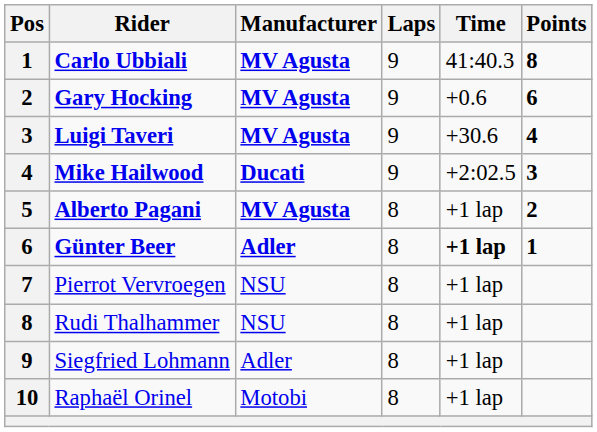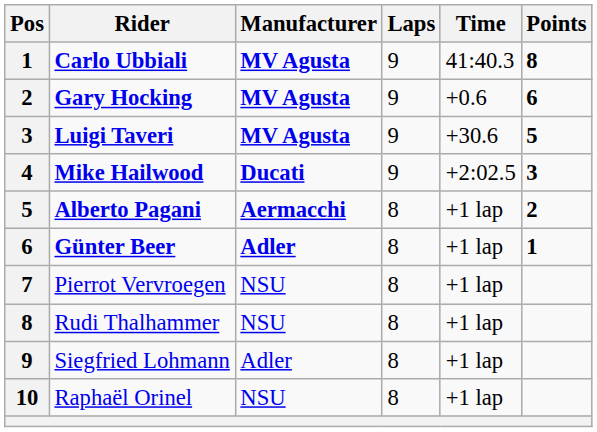 <table class="wikitable" style="font-size: 95%;">
 <tr>
 <th>Pos</th>
 <th>Rider</th>
 <th>Manufacturer</th>
 <th>Laps</th>
 <th>Time</th>
 <th>Points</th>
 </tr>
 <tr>
 <th>1</th>
 <td> <strong><a href='#'>Carlo Ubbiali</a></strong></td>
 <td><strong><a href='#'>MV Agusta</a></strong></td>
 <td>9</td>
 <td>41:40.3</td>
 <td><strong>8</strong></td>
 </tr>
 <tr>
 <th>2</th>
 <td> <strong><a href='#'>Gary Hocking</a></strong></td>
 <td><strong><a href='#'>MV Agusta</a></strong></td>
 <td>9</td>
 <td>+0.6</td>
 <td><strong>6</strong></td>
 </tr>
 <tr>
 <th>3</th>
 <td> <strong><a href='#'>Luigi Taveri</a></strong></td>
 <td><strong><a href='#'>MV Agusta</a></strong></td>
 <td>9</td>
 <td>+30.6</td>
-<td><strong>4</strong></td>
+<td><strong>5</strong></td>
 </tr>
 <tr>
 <th>4</th>
 <td> <strong><a href='#'>Mike Hailwood</a></strong></td>
 <td><strong><a href='#'>Ducati</a></strong></td>
 <td>9</td>
 <td>+2:02.5</td>
 <td><strong>3</strong></td>
 </tr>
 <tr>
 <th>5</th>
 <td> <strong><a href='#'>Alberto Pagani</a></strong></td>
-<td><strong><a href='#'>MV Agusta</a></strong></td>
+<td><strong><a href='#'>Aermacchi</a></strong></td>
 <td>8</td>
 <td>+1 lap</td>
 <td><strong>2</strong></td>
 </tr>
 <tr>
 <th>6</th>
 <td> <strong><a href='#'>Günter Beer</a></strong></td>
 <td><strong><a href='#'>Adler</a></strong></td>
 <td>8</td>
-<td><strong>+1 lap</strong></td>
+<td>+1 lap</td>
 <td><strong>1</strong></td>
 </tr>
 <tr>
 <th>7</th>
 <td> <a href='#'>Pierrot Vervroegen</a></td>
 <td><a href='#'>NSU</a></td>
 <td>8</td>
 <td>+1 lap</td>
 <td></td>
 </tr>
 <tr>
 <th>8</th>
 <td> <a href='#'>Rudi Thalhammer</a></td>
 <td><a href='#'>NSU</a></td>
 <td>8</td>
 <td>+1 lap</td>
 <td></td>
 </tr>
 <tr>
 <th>9</th>
 <td> <a href='#'>Siegfried Lohmann</a></td>
 <td><a href='#'>Adler</a></td>
 <td>8</td>
 <td>+1 lap</td>
 <td></td>
 </tr>
 <tr>
 <th>10</th>
 <td> <a href='#'>Raphaël Orinel</a></td>
-<td><a href='#'>Motobi</a></td>
+<td><a href='#'>NSU</a></td>
 <td>8</td>
 <td>+1 lap</td>
 <td></td>
 </tr>
 <tr>
 <th colspan=6></th>
 </tr>
 </table>
